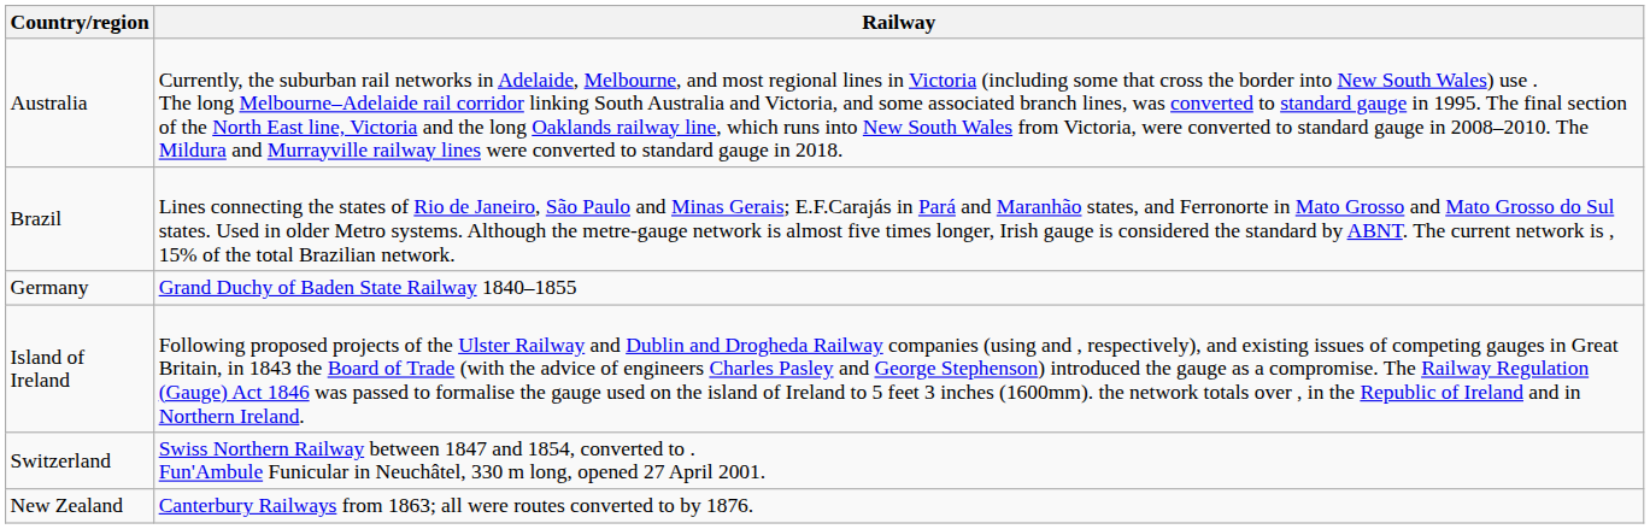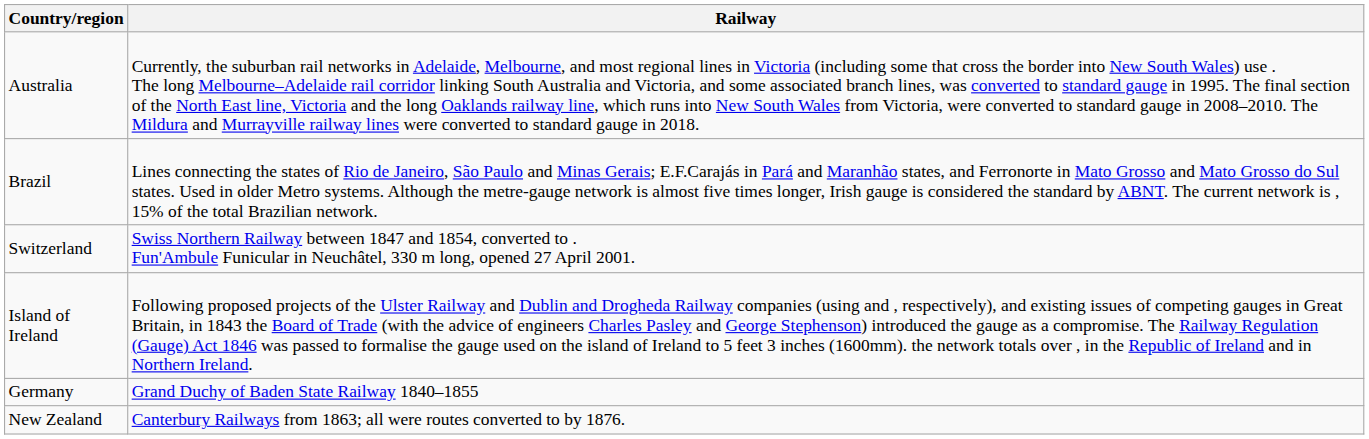 <table class="wikitable">
 <tr>
 <th>Country/region</th>
 <th>Railway</th>
 </tr>
 <tr id=Australia>
 <td>Australia</td>
 <td><br>Currently, the suburban rail networks in <a href='#'>Adelaide</a>, <a href='#'>Melbourne</a>, and most regional lines in <a href='#'>Victoria</a> (including some that cross the border into <a href='#'>New South Wales</a>) use .<br>The  long <a href='#'>Melbourne–Adelaide rail corridor</a> linking South Australia and Victoria, and some associated branch lines, was <a href='#'>converted</a> to <a href='#'>standard gauge</a> in 1995. The final  section of the <a href='#'>North East line, Victoria</a> and the  long <a href='#'>Oaklands railway line</a>, which runs into <a href='#'>New South Wales</a> from Victoria, were converted to standard gauge in 2008–2010. The <a href='#'>Mildura</a> and <a href='#'>Murrayville railway lines</a> were converted to standard gauge in 2018.</td>
 </tr>
 <tr>
 <td>Brazil</td>
 <td><br>Lines connecting the states of <a href='#'>Rio de Janeiro</a>, <a href='#'>São Paulo</a> and <a href='#'>Minas Gerais</a>; E.F.Carajás in <a href='#'>Pará</a> and <a href='#'>Maranhão</a> states, and Ferronorte in <a href='#'>Mato Grosso</a> and <a href='#'>Mato Grosso do Sul</a> states. Used in older Metro systems. Although the metre-gauge network is almost five times longer, Irish gauge is considered the standard by <a href='#'>ABNT</a>. The current network is , 15% of the total Brazilian network.</td>
 </tr>
 <tr>
-<td>Germany</td>
-<td><a href='#'>Grand Duchy of Baden State Railway</a> 1840–1855</td>
+<td>Switzerland</td>
+<td><a href='#'>Swiss Northern Railway</a> between 1847 and 1854, converted to .<br><a href='#'>Fun'Ambule</a> Funicular in Neuchâtel, 330 m long, opened 27 April 2001.</td>
 </tr>
 <tr>
 <td>Island of Ireland</td>
 <td><br>Following proposed projects of the <a href='#'>Ulster Railway</a> and <a href='#'>Dublin and Drogheda Railway</a> companies (using  and , respectively), and existing issues of competing gauges in Great Britain, in 1843 the <a href='#'>Board of Trade</a> (with the advice of engineers <a href='#'>Charles Pasley</a> and <a href='#'>George Stephenson</a>) introduced the gauge as a compromise. The <a href='#'>Railway Regulation (Gauge) Act 1846</a> was passed to formalise the gauge used on the island of Ireland to 5 feet 3 inches (1600mm).  the network totals over ,  in the <a href='#'>Republic of Ireland</a> and  in <a href='#'>Northern Ireland</a>.</td>
 </tr>
 <tr>
-<td>Switzerland</td>
-<td><a href='#'>Swiss Northern Railway</a> between 1847 and 1854, converted to .<br><a href='#'>Fun'Ambule</a> Funicular in Neuchâtel, 330 m long, opened 27 April 2001.</td>
+<td>Germany</td>
+<td><a href='#'>Grand Duchy of Baden State Railway</a> 1840–1855</td>
 </tr>
 <tr>
 <td>New Zealand</td>
 <td><a href='#'>Canterbury Railways</a> from 1863; all were routes converted to  by 1876.</td>
 </tr>
 </table>
